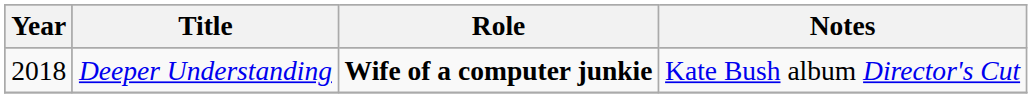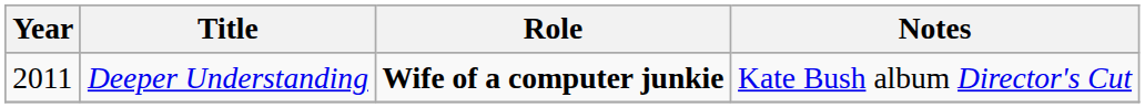 <table class="wikitable unsortable">
 <tr>
 <th>Year</th>
 <th>Title</th>
 <th>Role</th>
 <th class="unsortable">Notes</th>
 </tr>
 <tr>
-<td>2018</td>
+<td>2011</td>
 <td><em><a href='#'>Deeper Understanding</a></em></td>
 <td><strong>Wife of a computer junkie</strong></td>
 <td><a href='#'>Kate Bush</a> album <em><a href='#'>Director's Cut</a></em></td>
 </tr>
 <tr>
 </tr>
 </table>
